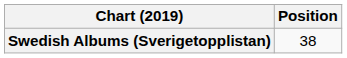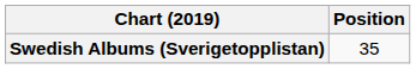 <table class="wikitable plainrowheaders" style="text-align:center">
 <tr>
 <th scope="col">Chart (2019)</th>
 <th scope="col">Position</th>
 </tr>
 <tr>
 <th scope="row">Swedish Albums (Sverigetopplistan)</th>
-<td>38</td>
+<td>35</td>
 </tr>
 </table>
